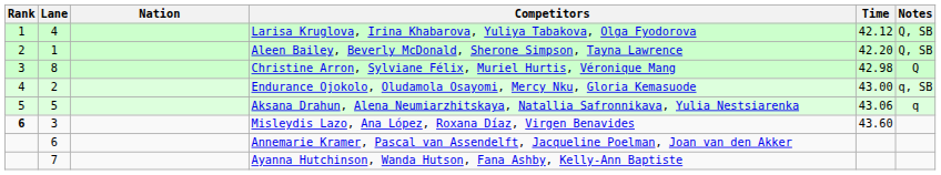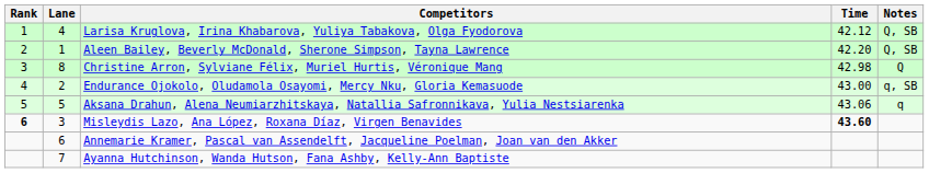 <table class="wikitable sortable"  style="width:80%; text-align:center; font-size:95%;">
 <tr>
 <th width=15>Rank</th>
 <th width=15>Lane</th>
-<th width=200>Nation</th>
 <th width=700>Competitors</th>
 <th width=15>Time</th>
 <th width=15>Notes</th>
 </tr>
 <tr bgcolor=ccffcc>
 <td>1</td>
 <td>4</td>
-<td align=left></td>
 <td align=left><a href='#'>Larisa Kruglova</a>, <a href='#'>Irina Khabarova</a>, <a href='#'>Yuliya Tabakova</a>, <a href='#'>Olga Fyodorova</a></td>
 <td>42.12</td>
 <td>Q, SB</td>
 </tr>
 <tr bgcolor=ccffcc>
 <td>2</td>
 <td>1</td>
-<td align=left></td>
 <td align=left><a href='#'>Aleen Bailey</a>, <a href='#'>Beverly McDonald</a>, <a href='#'>Sherone Simpson</a>, <a href='#'>Tayna Lawrence</a></td>
 <td>42.20</td>
 <td>Q, SB</td>
 </tr>
 <tr bgcolor=ccffcc>
 <td>3</td>
 <td>8</td>
-<td align=left></td>
 <td align=left><a href='#'>Christine Arron</a>, <a href='#'>Sylviane Félix</a>, <a href='#'>Muriel Hurtis</a>, <a href='#'>Véronique Mang</a></td>
 <td>42.98</td>
 <td>Q</td>
 </tr>
 <tr bgcolor=ddffdd>
 <td>4</td>
 <td>2</td>
-<td align=left></td>
 <td align=left><a href='#'>Endurance Ojokolo</a>, <a href='#'>Oludamola Osayomi</a>, <a href='#'>Mercy Nku</a>, <a href='#'>Gloria Kemasuode</a></td>
 <td>43.00</td>
 <td>q, SB</td>
 </tr>
 <tr bgcolor=ddffdd>
 <td>5</td>
 <td>5</td>
-<td align=left></td>
 <td align=left><a href='#'>Aksana Drahun</a>, <a href='#'>Alena Neumiarzhitskaya</a>, <a href='#'>Natallia Safronnikava</a>, <a href='#'>Yulia Nestsiarenka</a></td>
 <td>43.06</td>
 <td>q</td>
 </tr>
 <tr>
 <td><strong>6</strong></td>
 <td>3</td>
-<td align=left></td>
 <td align=left><a href='#'>Misleydis Lazo</a>, <a href='#'>Ana López</a>, <a href='#'>Roxana Díaz</a>, <a href='#'>Virgen Benavides</a></td>
-<td>43.60</td>
+<td><strong>43.60</strong></td>
 <td></td>
 </tr>
 <tr>
 <td></td>
 <td>6</td>
-<td align=left></td>
 <td align=left><a href='#'>Annemarie Kramer</a>, <a href='#'>Pascal van Assendelft</a>, <a href='#'>Jacqueline Poelman</a>, <a href='#'>Joan van den Akker</a></td>
 <td></td>
 <td></td>
 </tr>
 <tr>
 <td></td>
 <td>7</td>
-<td align=left></td>
 <td align=left><a href='#'>Ayanna Hutchinson</a>, <a href='#'>Wanda Hutson</a>, <a href='#'>Fana Ashby</a>, <a href='#'>Kelly-Ann Baptiste</a></td>
 <td></td>
 <td></td>
 </tr>
 </table>
